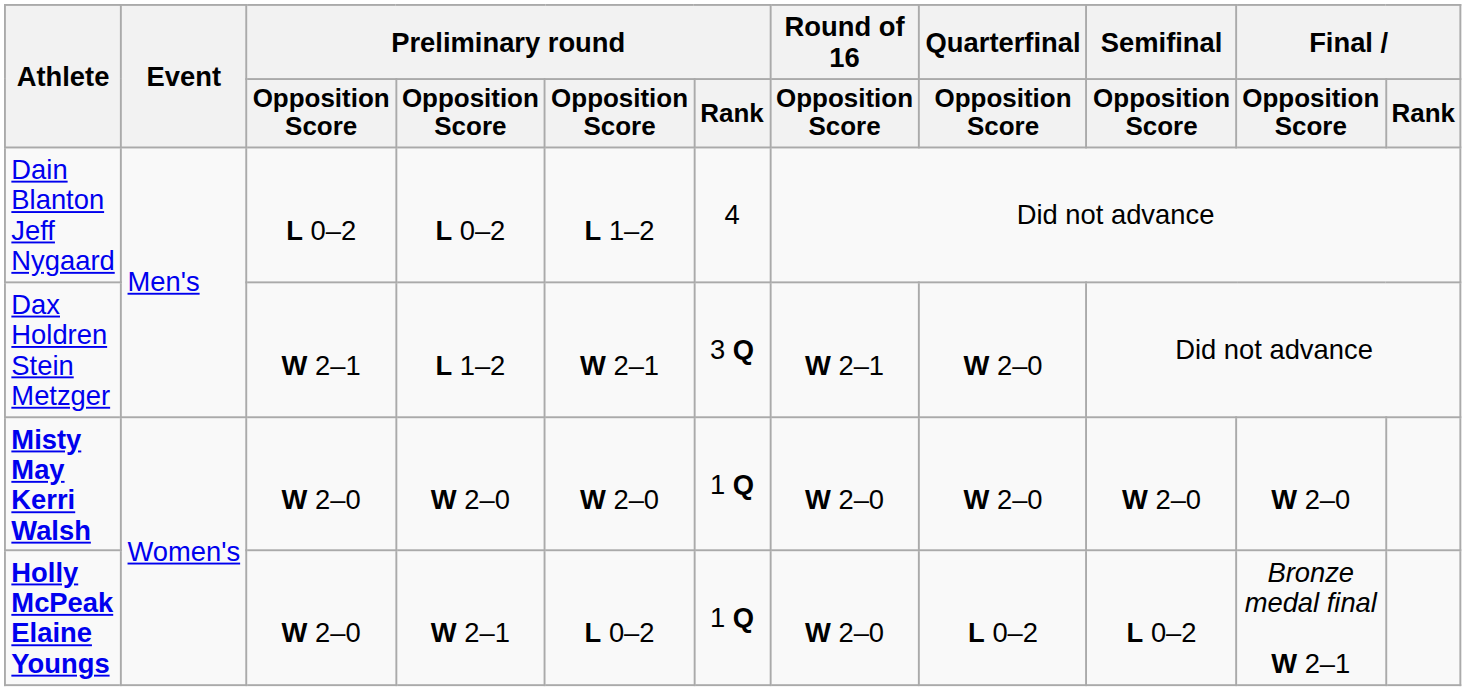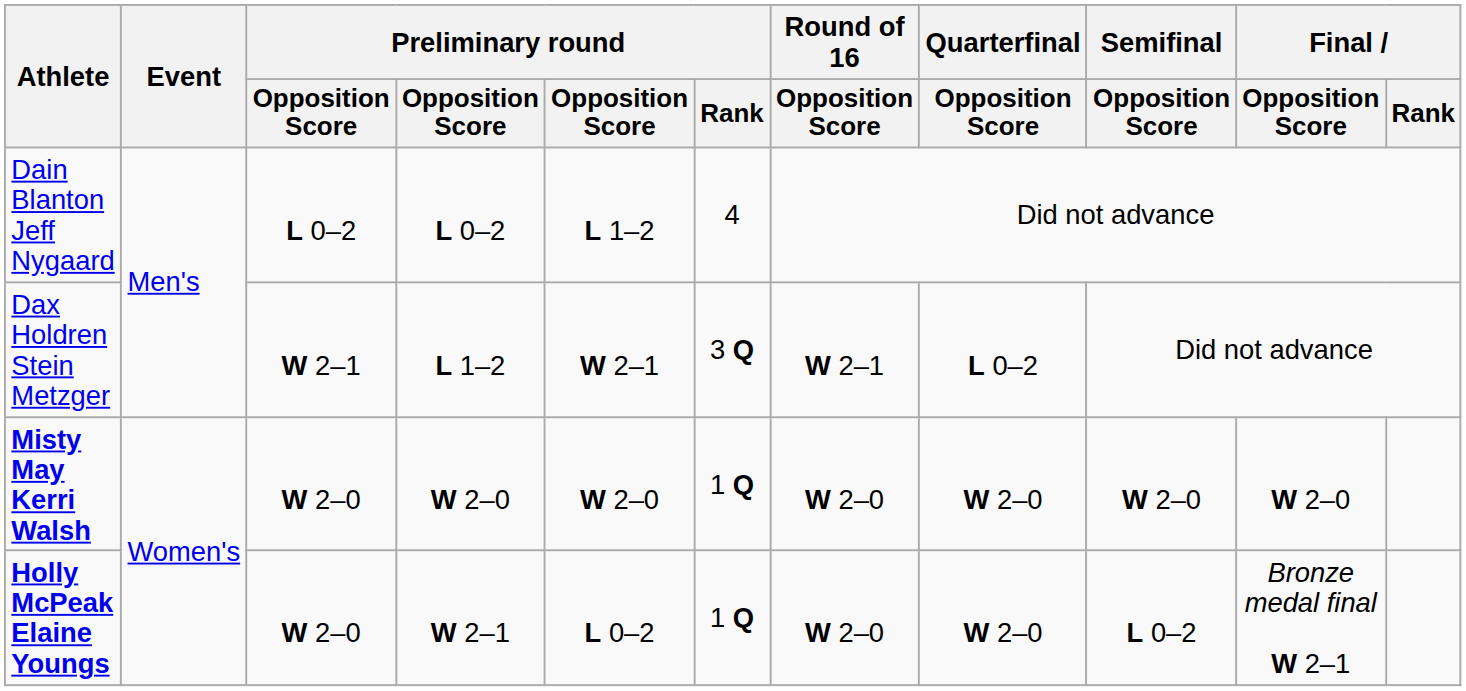 <table class=wikitable style=font-size:90%;text-align:center>
 <tr>
 <th rowspan=2>Athlete</th>
 <th rowspan=2>Event</th>
 <th colspan=4>Preliminary round</th>
 <th>Round of 16</th>
 <th>Quarterfinal</th>
 <th>Semifinal</th>
 <th colspan=2>Final / </th>
 </tr>
 <tr style=font-size:95%>
 <th>Opposition<br>Score</th>
 <th>Opposition<br>Score</th>
 <th>Opposition<br>Score</th>
 <th>Rank</th>
 <th>Opposition<br>Score</th>
 <th>Opposition<br>Score</th>
 <th>Opposition<br>Score</th>
 <th>Opposition<br>Score</th>
 <th>Rank</th>
 </tr>
 <tr>
 <td align=left><a href='#'>Dain Blanton</a><br><a href='#'>Jeff Nygaard</a></td>
 <td align=left rowspan=2><a href='#'>Men's</a></td>
 <td><br><strong>L</strong> 0–2</td>
 <td><br><strong>L</strong> 0–2</td>
 <td><br><strong>L</strong> 1–2</td>
 <td>4</td>
 <td colspan=5>Did not advance</td>
 </tr>
 <tr>
 <td align=left><a href='#'>Dax Holdren</a><br><a href='#'>Stein Metzger</a></td>
 <td><br><strong>W</strong> 2–1</td>
 <td><br><strong>L</strong> 1–2</td>
 <td><br><strong>W</strong> 2–1</td>
 <td>3 <strong>Q</strong></td>
 <td><br><strong>W</strong> 2–1</td>
-<td><br><strong>W</strong> 2–0</td>
+<td><br><strong>L</strong> 0–2</td>
 <td colspan=3>Did not advance</td>
 </tr>
 <tr>
 <td align=left><strong><a href='#'>Misty May</a><br><a href='#'>Kerri Walsh</a></strong></td>
 <td align=left rowspan=2><a href='#'>Women's</a></td>
 <td><br><strong>W</strong> 2–0</td>
 <td><br><strong>W</strong> 2–0</td>
 <td><br><strong>W</strong> 2–0</td>
 <td>1 <strong>Q</strong></td>
 <td><br><strong>W</strong> 2–0</td>
 <td><br><strong>W</strong> 2–0</td>
 <td><br><strong>W</strong> 2–0</td>
 <td><br><strong>W</strong> 2–0</td>
 <td></td>
 </tr>
 <tr>
 <td align=left><strong><a href='#'>Holly McPeak</a><br><a href='#'>Elaine Youngs</a></strong></td>
 <td><br><strong>W</strong> 2–0</td>
 <td><br><strong>W</strong> 2–1</td>
 <td><br><strong>L</strong> 0–2</td>
 <td>1 <strong>Q</strong></td>
 <td><br><strong>W</strong> 2–0</td>
-<td><br><strong>L</strong> 0–2</td>
+<td><br><strong>W</strong> 2–0</td>
 <td><br><strong>L</strong> 0–2</td>
 <td><em>Bronze medal final</em><br><br><strong>W</strong> 2–1</td>
 <td></td>
 </tr>
 </table>
